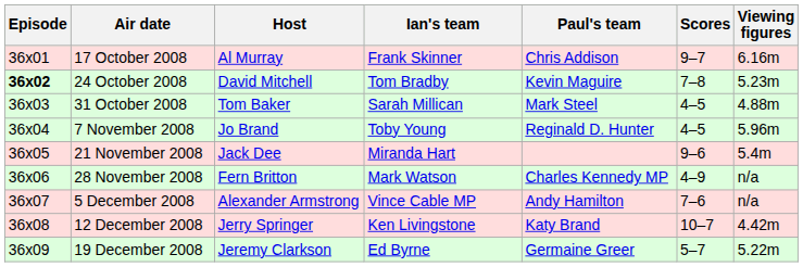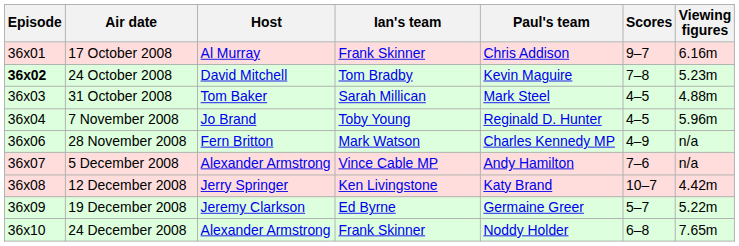 <table class="wikitable"  style="width:840px; background:#dfd;">
 <tr>
 <th style="width:5%;">Episode</th>
 <th style="width:21%;">Air date</th>
 <th style="width:22%;">Host</th>
 <th style="width:23%;">Ian's team</th>
 <th style="width:23%;">Paul's team</th>
 <th style="width:5%;">Scores</th>
 <th style="width:120%;">Viewing figures</th>
 </tr>
 <tr style="background:#fdd;">
 <td>36x01</td>
 <td>17 October 2008</td>
 <td><a href='#'>Al Murray</a></td>
 <td><a href='#'>Frank Skinner</a></td>
 <td><a href='#'>Chris Addison</a></td>
 <td>9–7</td>
 <td>6.16m</td>
 </tr>
 <tr>
 <td><strong>36x02</strong></td>
 <td>24 October 2008</td>
 <td><a href='#'>David Mitchell</a></td>
 <td><a href='#'>Tom Bradby</a></td>
 <td><a href='#'>Kevin Maguire</a></td>
 <td>7–8</td>
 <td>5.23m</td>
 </tr>
 <tr>
 <td>36x03</td>
 <td>31 October 2008</td>
 <td><a href='#'>Tom Baker</a></td>
 <td><a href='#'>Sarah Millican</a></td>
 <td><a href='#'>Mark Steel</a></td>
 <td>4–5</td>
 <td>4.88m</td>
 </tr>
 <tr>
 <td>36x04</td>
 <td>7 November 2008</td>
 <td><a href='#'>Jo Brand</a></td>
 <td><a href='#'>Toby Young</a></td>
 <td><a href='#'>Reginald D. Hunter</a></td>
 <td>4–5</td>
 <td>5.96m</td>
 </tr>
-<tr style="background:#fdd;">
-<td>36x05</td>
-<td>21 November 2008</td>
-<td><a href='#'>Jack Dee</a></td>
-<td><a href='#'>Miranda Hart</a></td>
-<td></td>
-<td>9–6</td>
-<td>5.4m</td>
-</tr>
 <tr>
 <td>36x06</td>
 <td>28 November 2008</td>
 <td><a href='#'>Fern Britton</a></td>
 <td><a href='#'>Mark Watson</a></td>
 <td><a href='#'>Charles Kennedy MP</a></td>
 <td>4–9</td>
 <td>n/a</td>
 </tr>
 <tr style="background:#fdd;">
 <td>36x07</td>
 <td>5 December 2008</td>
 <td><a href='#'>Alexander Armstrong</a></td>
 <td><a href='#'>Vince Cable MP</a></td>
 <td><a href='#'>Andy Hamilton</a></td>
 <td>7–6</td>
 <td>n/a</td>
 </tr>
 <tr style="background:#fdd;">
 <td>36x08</td>
 <td>12 December 2008</td>
 <td><a href='#'>Jerry Springer</a></td>
 <td><a href='#'>Ken Livingstone</a></td>
 <td><a href='#'>Katy Brand</a></td>
 <td>10–7</td>
 <td>4.42m</td>
 </tr>
 <tr>
 <td>36x09</td>
 <td>19 December 2008</td>
 <td><a href='#'>Jeremy Clarkson</a></td>
 <td><a href='#'>Ed Byrne</a></td>
 <td><a href='#'>Germaine Greer</a></td>
 <td>5–7</td>
 <td>5.22m</td>
 </tr>
+<tr>
+<td>36x10</td>
+<td>24 December 2008</td>
+<td><a href='#'>Alexander Armstrong</a></td>
+<td><a href='#'>Frank Skinner</a></td>
+<td><a href='#'>Noddy Holder</a></td>
+<td>6–8</td>
+<td>7.65m</td>
+</tr>
 </table>
